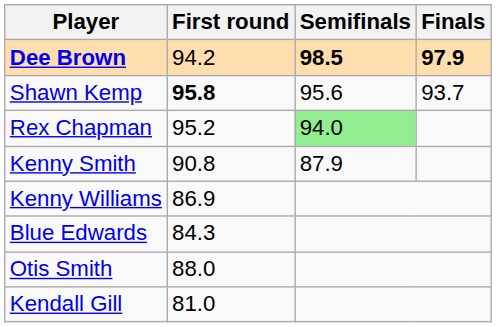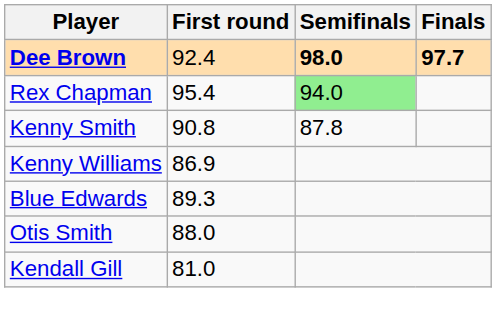 <table class="wikitable">
 <tr>
 <th>Player</th>
 <th>First round</th>
 <th>Semifinals</th>
 <th>Finals</th>
 </tr>
 <tr style="background: #ffdead;">
 <td><strong><a href='#'>Dee Brown</a></strong> </td>
-<td>94.2 </td>
-<td><strong>98.5</strong> </td>
-<td><strong>97.9</strong> </td>
-</tr>
-<tr>
-<td><a href='#'>Shawn Kemp</a> </td>
-<td><strong>95.8</strong> </td>
-<td>95.6 </td>
-<td>93.7 </td>
+<td>92.4 </td>
+<td><strong>98.0</strong> </td>
+<td><strong>97.7</strong> </td>
 </tr>
 <tr>
 <td><a href='#'>Rex Chapman</a> </td>
-<td>95.2 </td>
+<td>95.4 </td>
 <td style="background: lightgreen;">94.0 </td>
 <td></td>
 </tr>
 <tr>
 <td><a href='#'>Kenny Smith</a> </td>
 <td>90.8 </td>
-<td>87.9 </td>
+<td>87.8 </td>
 <td></td>
 </tr>
 <tr>
 <td><a href='#'>Kenny Williams</a> </td>
 <td>86.9 </td>
 <td colspan=2></td>
 </tr>
 <tr>
 <td><a href='#'>Blue Edwards</a> </td>
-<td>84.3 </td>
+<td>89.3 </td>
 <td colspan=2></td>
 </tr>
 <tr>
 <td><a href='#'>Otis Smith</a> </td>
 <td>88.0 </td>
 <td colspan=2></td>
 </tr>
 <tr>
 <td><a href='#'>Kendall Gill</a> </td>
 <td>81.0 </td>
 <td colspan=2></td>
 </tr>
 </table>
